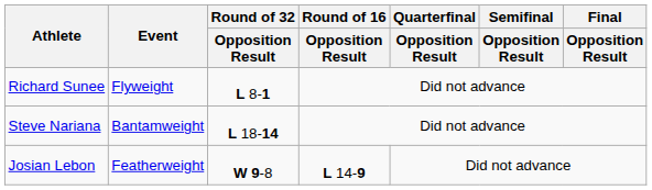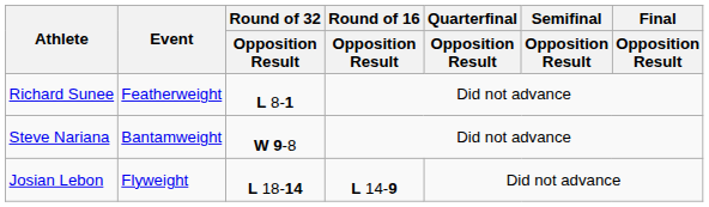 <table class=wikitable style=font-size:90%>
 <tr>
 <th rowspan=2>Athlete</th>
 <th rowspan=2>Event</th>
 <th>Round of 32</th>
 <th>Round of 16</th>
 <th>Quarterfinal</th>
 <th>Semifinal</th>
 <th>Final</th>
 </tr>
 <tr>
 <th>Opposition<br>Result</th>
 <th>Opposition<br>Result</th>
 <th>Opposition<br>Result</th>
 <th>Opposition<br>Result</th>
 <th>Opposition<br>Result</th>
 </tr>
 <tr>
 <td><a href='#'>Richard Sunee</a></td>
-<td><a href='#'>Flyweight</a></td>
+<td><a href='#'>Featherweight</a></td>
 <td align=center><br><strong>L</strong> 8-<strong>1</strong></td>
 <td colspan=4 align=center>Did not advance</td>
 </tr>
 <tr>
 <td><a href='#'>Steve Nariana</a></td>
 <td><a href='#'>Bantamweight</a></td>
-<td align=center><br><strong>L</strong> 18-<strong>14</strong></td>
+<td align=center><br><strong>W</strong> <strong>9</strong>-8</td>
 <td colspan=4 align=center>Did not advance</td>
 </tr>
 <tr>
 <td><a href='#'>Josian Lebon</a></td>
-<td><a href='#'>Featherweight</a></td>
-<td align=center><br><strong>W</strong> <strong>9</strong>-8</td>
+<td><a href='#'>Flyweight</a></td>
+<td align=center><br><strong>L</strong> 18-<strong>14</strong></td>
 <td align=center><br><strong>L</strong> 14-<strong>9</strong></td>
 <td colspan=3 align=center>Did not advance</td>
 </tr>
 </table>
